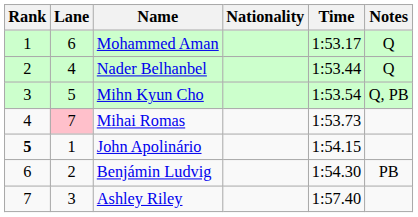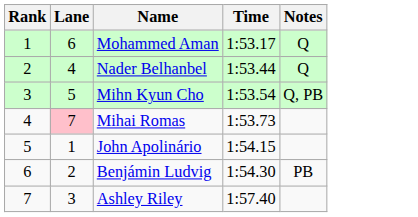 <table class="wikitable sortable" style="text-align:center">
 <tr>
 <th>Rank</th>
 <th>Lane</th>
 <th>Name</th>
-<th>Nationality</th>
 <th>Time</th>
 <th>Notes</th>
 </tr>
 <tr bgcolor=ccffcc>
 <td align=center>1</td>
 <td align=center>6</td>
 <td align=left><a href='#'>Mohammed Aman</a></td>
-<td align=left></td>
 <td>1:53.17</td>
 <td>Q</td>
 </tr>
 <tr bgcolor=ccffcc>
 <td align=center>2</td>
 <td align=center>4</td>
 <td align=left><a href='#'>Nader Belhanbel</a></td>
-<td align=left></td>
 <td>1:53.44</td>
 <td>Q</td>
 </tr>
 <tr bgcolor=ccffcc>
 <td align=center>3</td>
 <td align=center>5</td>
 <td align=left><a href='#'>Mihn Kyun Cho</a></td>
-<td align=left></td>
 <td>1:53.54</td>
 <td>Q, PB</td>
 </tr>
 <tr>
 <td align=center>4</td>
 <td align=center style="background: pink;">7</td>
 <td align=left><a href='#'>Mihai Romas</a></td>
-<td align=left></td>
 <td>1:53.73</td>
 <td></td>
 </tr>
 <tr>
-<td align=center><strong>5</strong></td>
+<td align=center>5</td>
 <td align=center>1</td>
 <td align=left><a href='#'>John Apolinário</a></td>
-<td align=left></td>
 <td>1:54.15</td>
 <td></td>
 </tr>
 <tr>
 <td align=center>6</td>
 <td align=center>2</td>
 <td align=left><a href='#'>Benjámin Ludvig</a></td>
-<td align=left></td>
 <td>1:54.30</td>
 <td>PB</td>
 </tr>
 <tr>
 <td align=center>7</td>
 <td align=center>3</td>
 <td align=left><a href='#'>Ashley Riley</a></td>
-<td align=left></td>
 <td>1:57.40</td>
 <td></td>
 </tr>
 </table>
